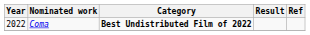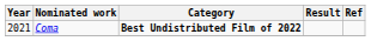 <table class="wikitable sortable">
 <tr>
 <th>Year</th>
 <th>Nominated work</th>
 <th>Category</th>
 <th>Result</th>
 <th>Ref</th>
 </tr>
 <tr>
-<td>2022</td>
+<td>2021</td>
 <td><em><a href='#'>Coma</a></em></td>
 <td><strong>Best Undistributed Film of 2022</strong></td>
 <td></td>
 <td></td>
 </tr>
 <tr>
 </tr>
 </table>
